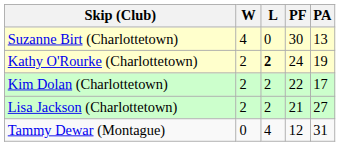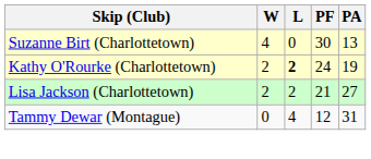 <table class=wikitable>
 <tr>
 <th width=250>Skip (Club)</th>
 <th width=20>W</th>
 <th width=20>L</th>
 <th width=20>PF</th>
 <th width=20>PA</th>
 </tr>
 <tr bgcolor=#ffffcc>
 <td><a href='#'>Suzanne Birt</a> (Charlottetown)</td>
 <td>4</td>
 <td>0</td>
 <td>30</td>
 <td>13</td>
 </tr>
 <tr bgcolor=#ffffcc>
 <td><a href='#'>Kathy O'Rourke</a> (Charlottetown)</td>
 <td>2</td>
 <td><strong>2</strong></td>
 <td>24</td>
 <td>19</td>
 </tr>
 <tr bgcolor=#ccffcc>
-<td><a href='#'>Kim Dolan</a> (Charlottetown)</td>
-<td>2</td>
-<td>2</td>
-<td>22</td>
-<td>17</td>
-</tr>
-<tr bgcolor=#ccffcc>
 <td><a href='#'>Lisa Jackson</a> (Charlottetown)</td>
 <td>2</td>
 <td>2</td>
 <td>21</td>
 <td>27</td>
 </tr>
 <tr>
 <td><a href='#'>Tammy Dewar</a> (Montague)</td>
 <td>0</td>
 <td>4</td>
 <td>12</td>
 <td>31</td>
 </tr>
 </table>
